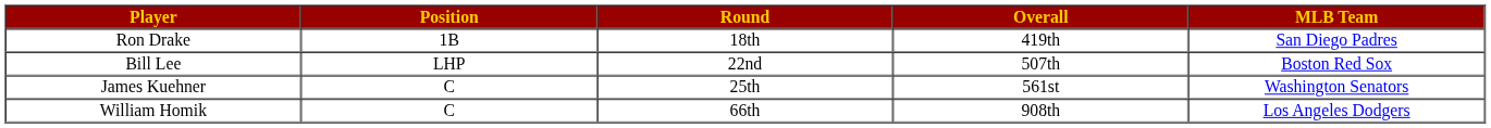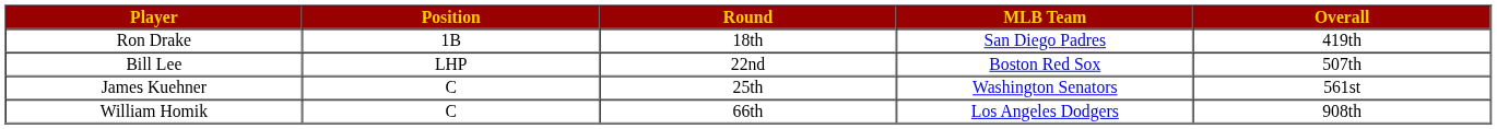 <table cellpadding="1" border="1" cellspacing="0" style="width:70%;">
 <tr>
 <th style="background:#990000; width:20%;color:#FFCC00;">Player</th>
 <th style="background:#990000; width:20%;color:#FFCC00;">Position</th>
 <th style="background:#990000; width:20%;color:#FFCC00;">Round</th>
+<th style="background:#990000; width:20%;color:#FFCC00;">MLB Team</th>
 <th style="background:#990000; width:20%;color:#FFCC00;">Overall</th>
-<th style="background:#990000; width:20%;color:#FFCC00;">MLB Team</th>
 </tr>
 <tr style="text-align:center;">
 <td>Ron Drake</td>
 <td>1B</td>
 <td>18th</td>
+<td><a href='#'>San Diego Padres</a></td>
 <td>419th</td>
-<td><a href='#'>San Diego Padres</a></td>
 </tr>
 <tr style="text-align:center;">
 <td>Bill Lee</td>
 <td>LHP</td>
 <td>22nd</td>
+<td><a href='#'>Boston Red Sox</a></td>
 <td>507th</td>
-<td><a href='#'>Boston Red Sox</a></td>
 </tr>
 <tr style="text-align:center;">
 <td>James Kuehner</td>
 <td>C</td>
 <td>25th</td>
+<td><a href='#'>Washington Senators</a></td>
 <td>561st</td>
-<td><a href='#'>Washington Senators</a></td>
 </tr>
 <tr style="text-align:center;">
 <td>William Homik</td>
 <td>C</td>
 <td>66th</td>
+<td><a href='#'>Los Angeles Dodgers</a></td>
 <td>908th</td>
-<td><a href='#'>Los Angeles Dodgers</a></td>
 </tr>
 </table>
